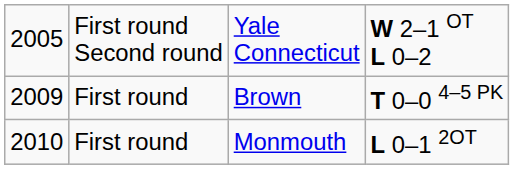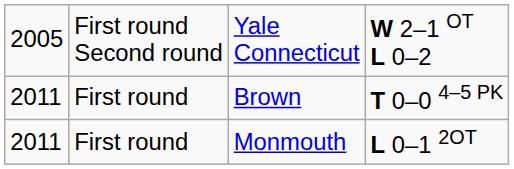 <table class="wikitable">
 <tr>
 <td>2005</td>
 <td>First round<br>Second round</td>
 <td><a href='#'>Yale</a><br><a href='#'>Connecticut</a></td>
 <td><strong>W</strong> 2–1 <sup>OT</sup><br><strong>L</strong> 0–2</td>
 </tr>
 <tr>
-<td>2009</td>
+<td>2011</td>
 <td>First round</td>
 <td><a href='#'>Brown</a></td>
 <td><strong>T</strong> 0–0 <sup>4–5 PK</sup></td>
 </tr>
 <tr>
-<td>2010</td>
+<td>2011</td>
 <td>First round</td>
 <td><a href='#'>Monmouth</a></td>
 <td><strong>L</strong> 0–1 <sup>2OT</sup></td>
 </tr>
 </table>
